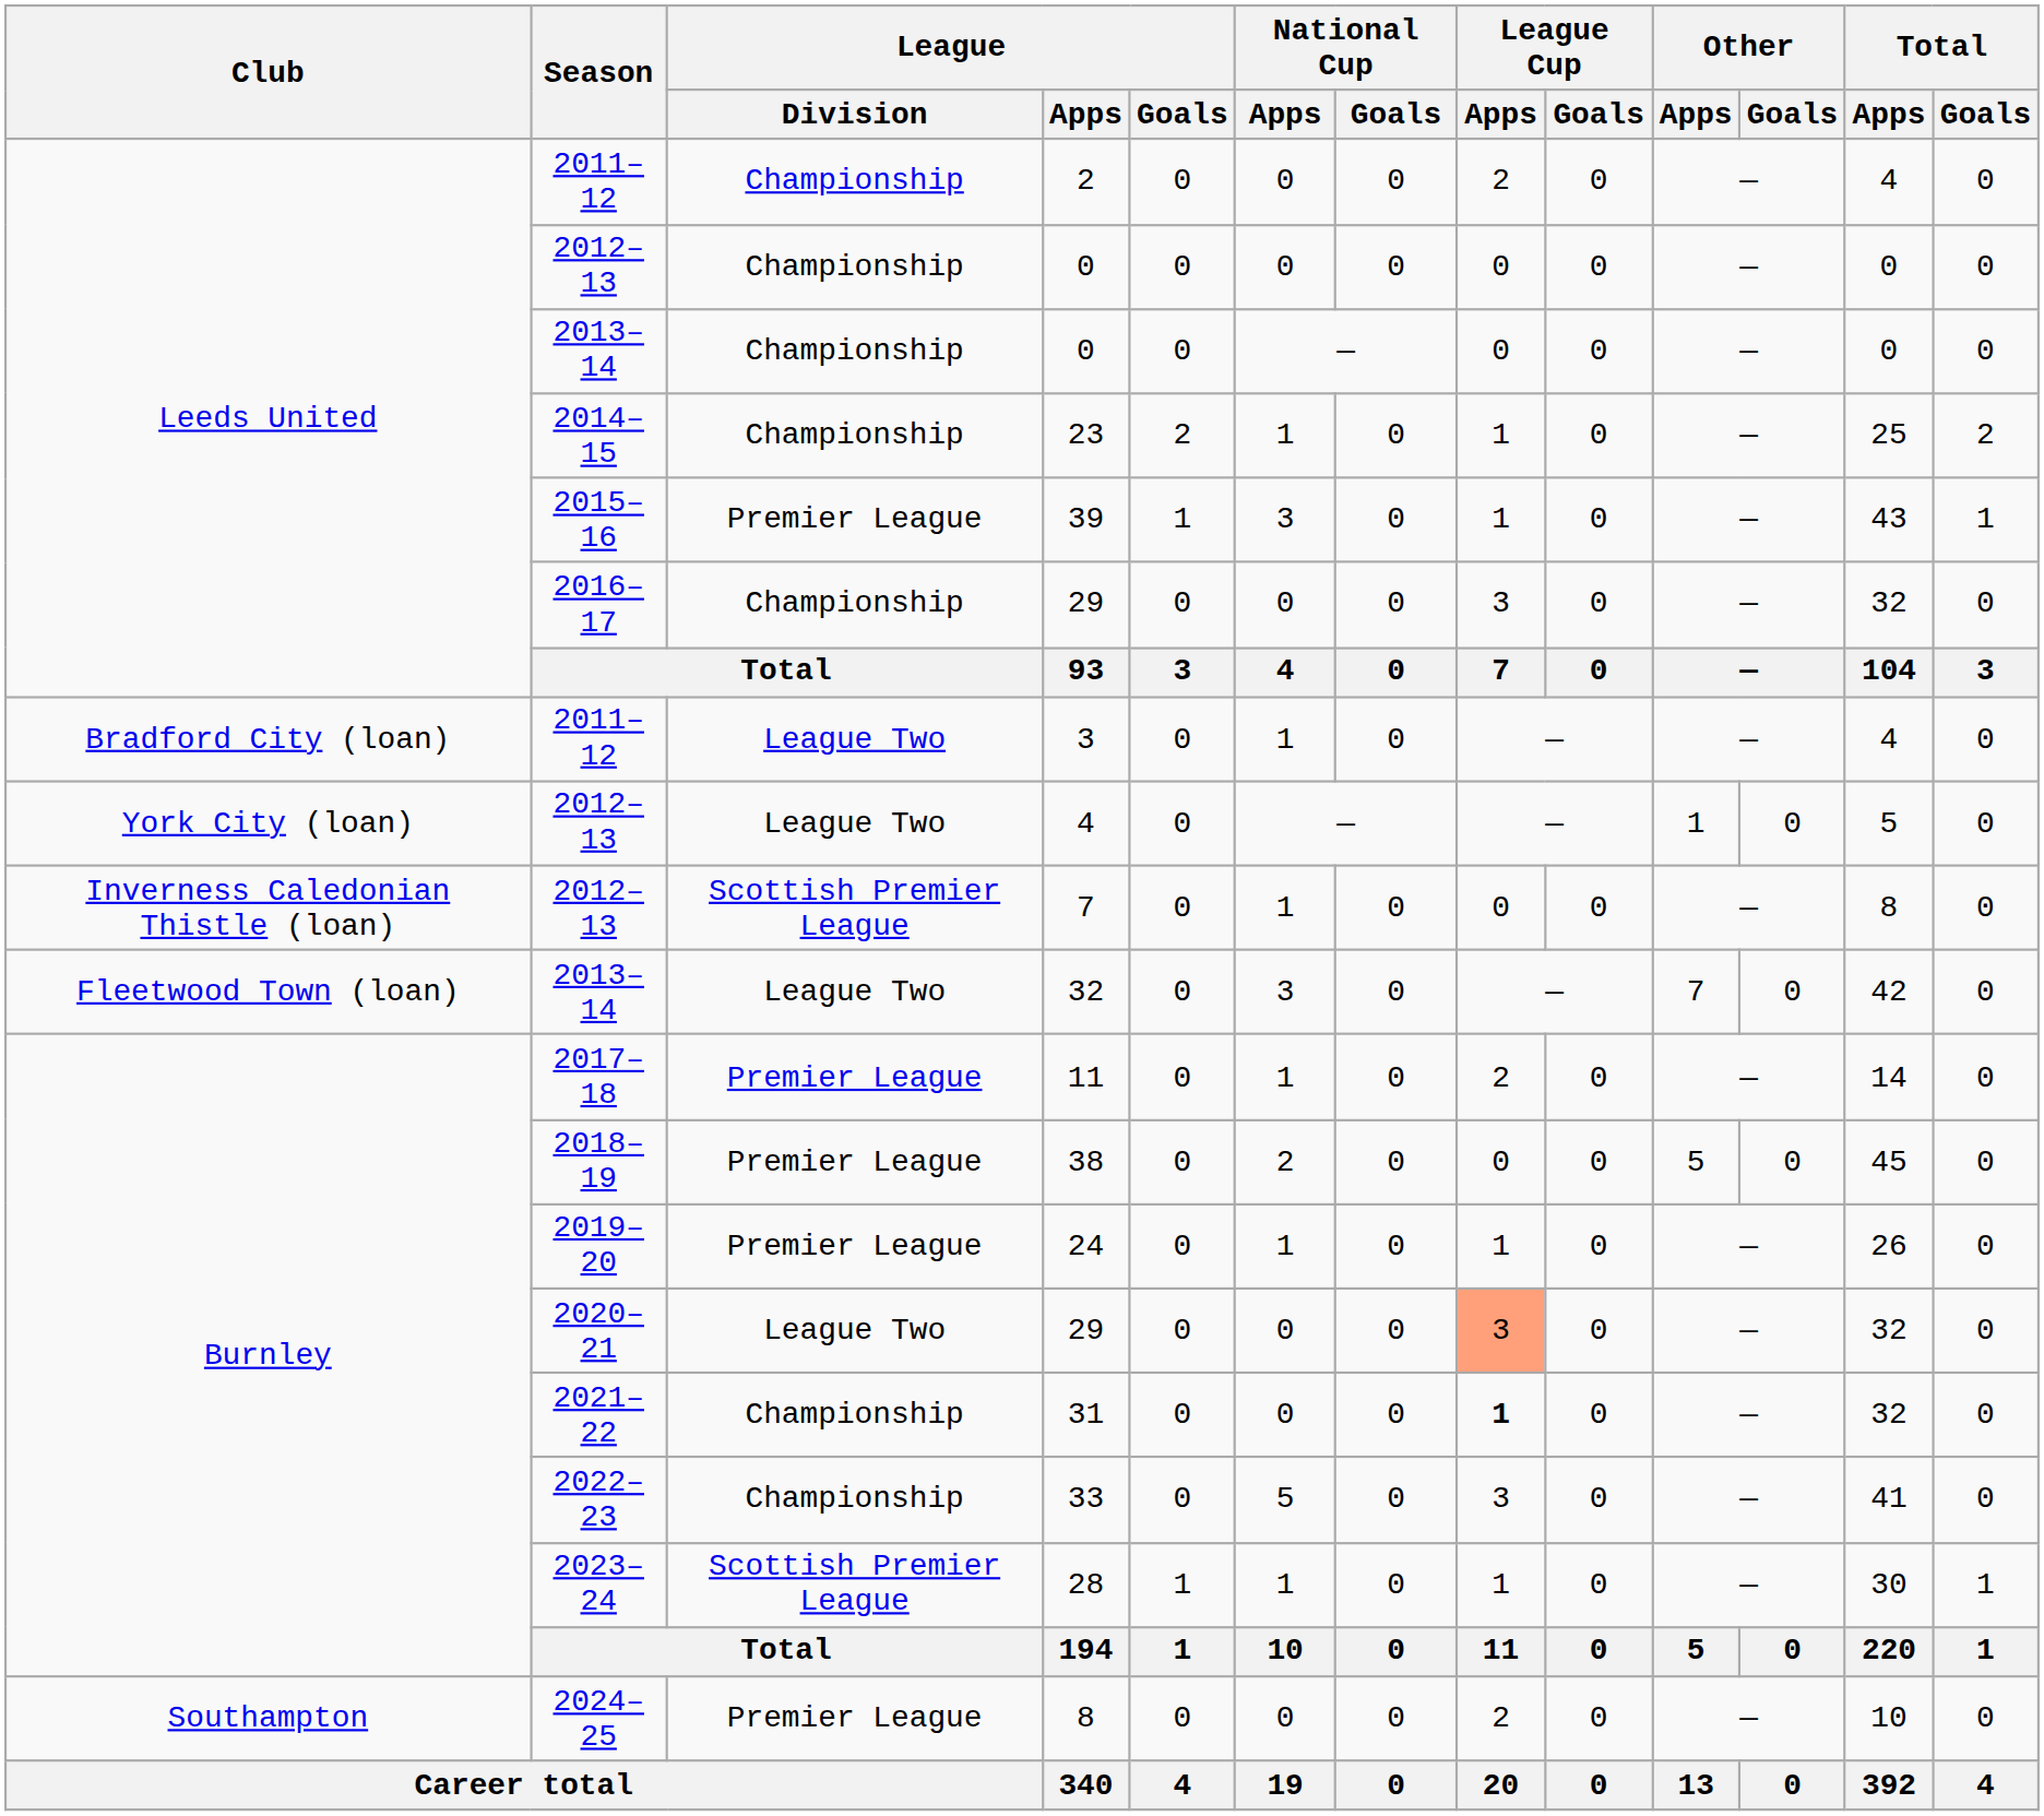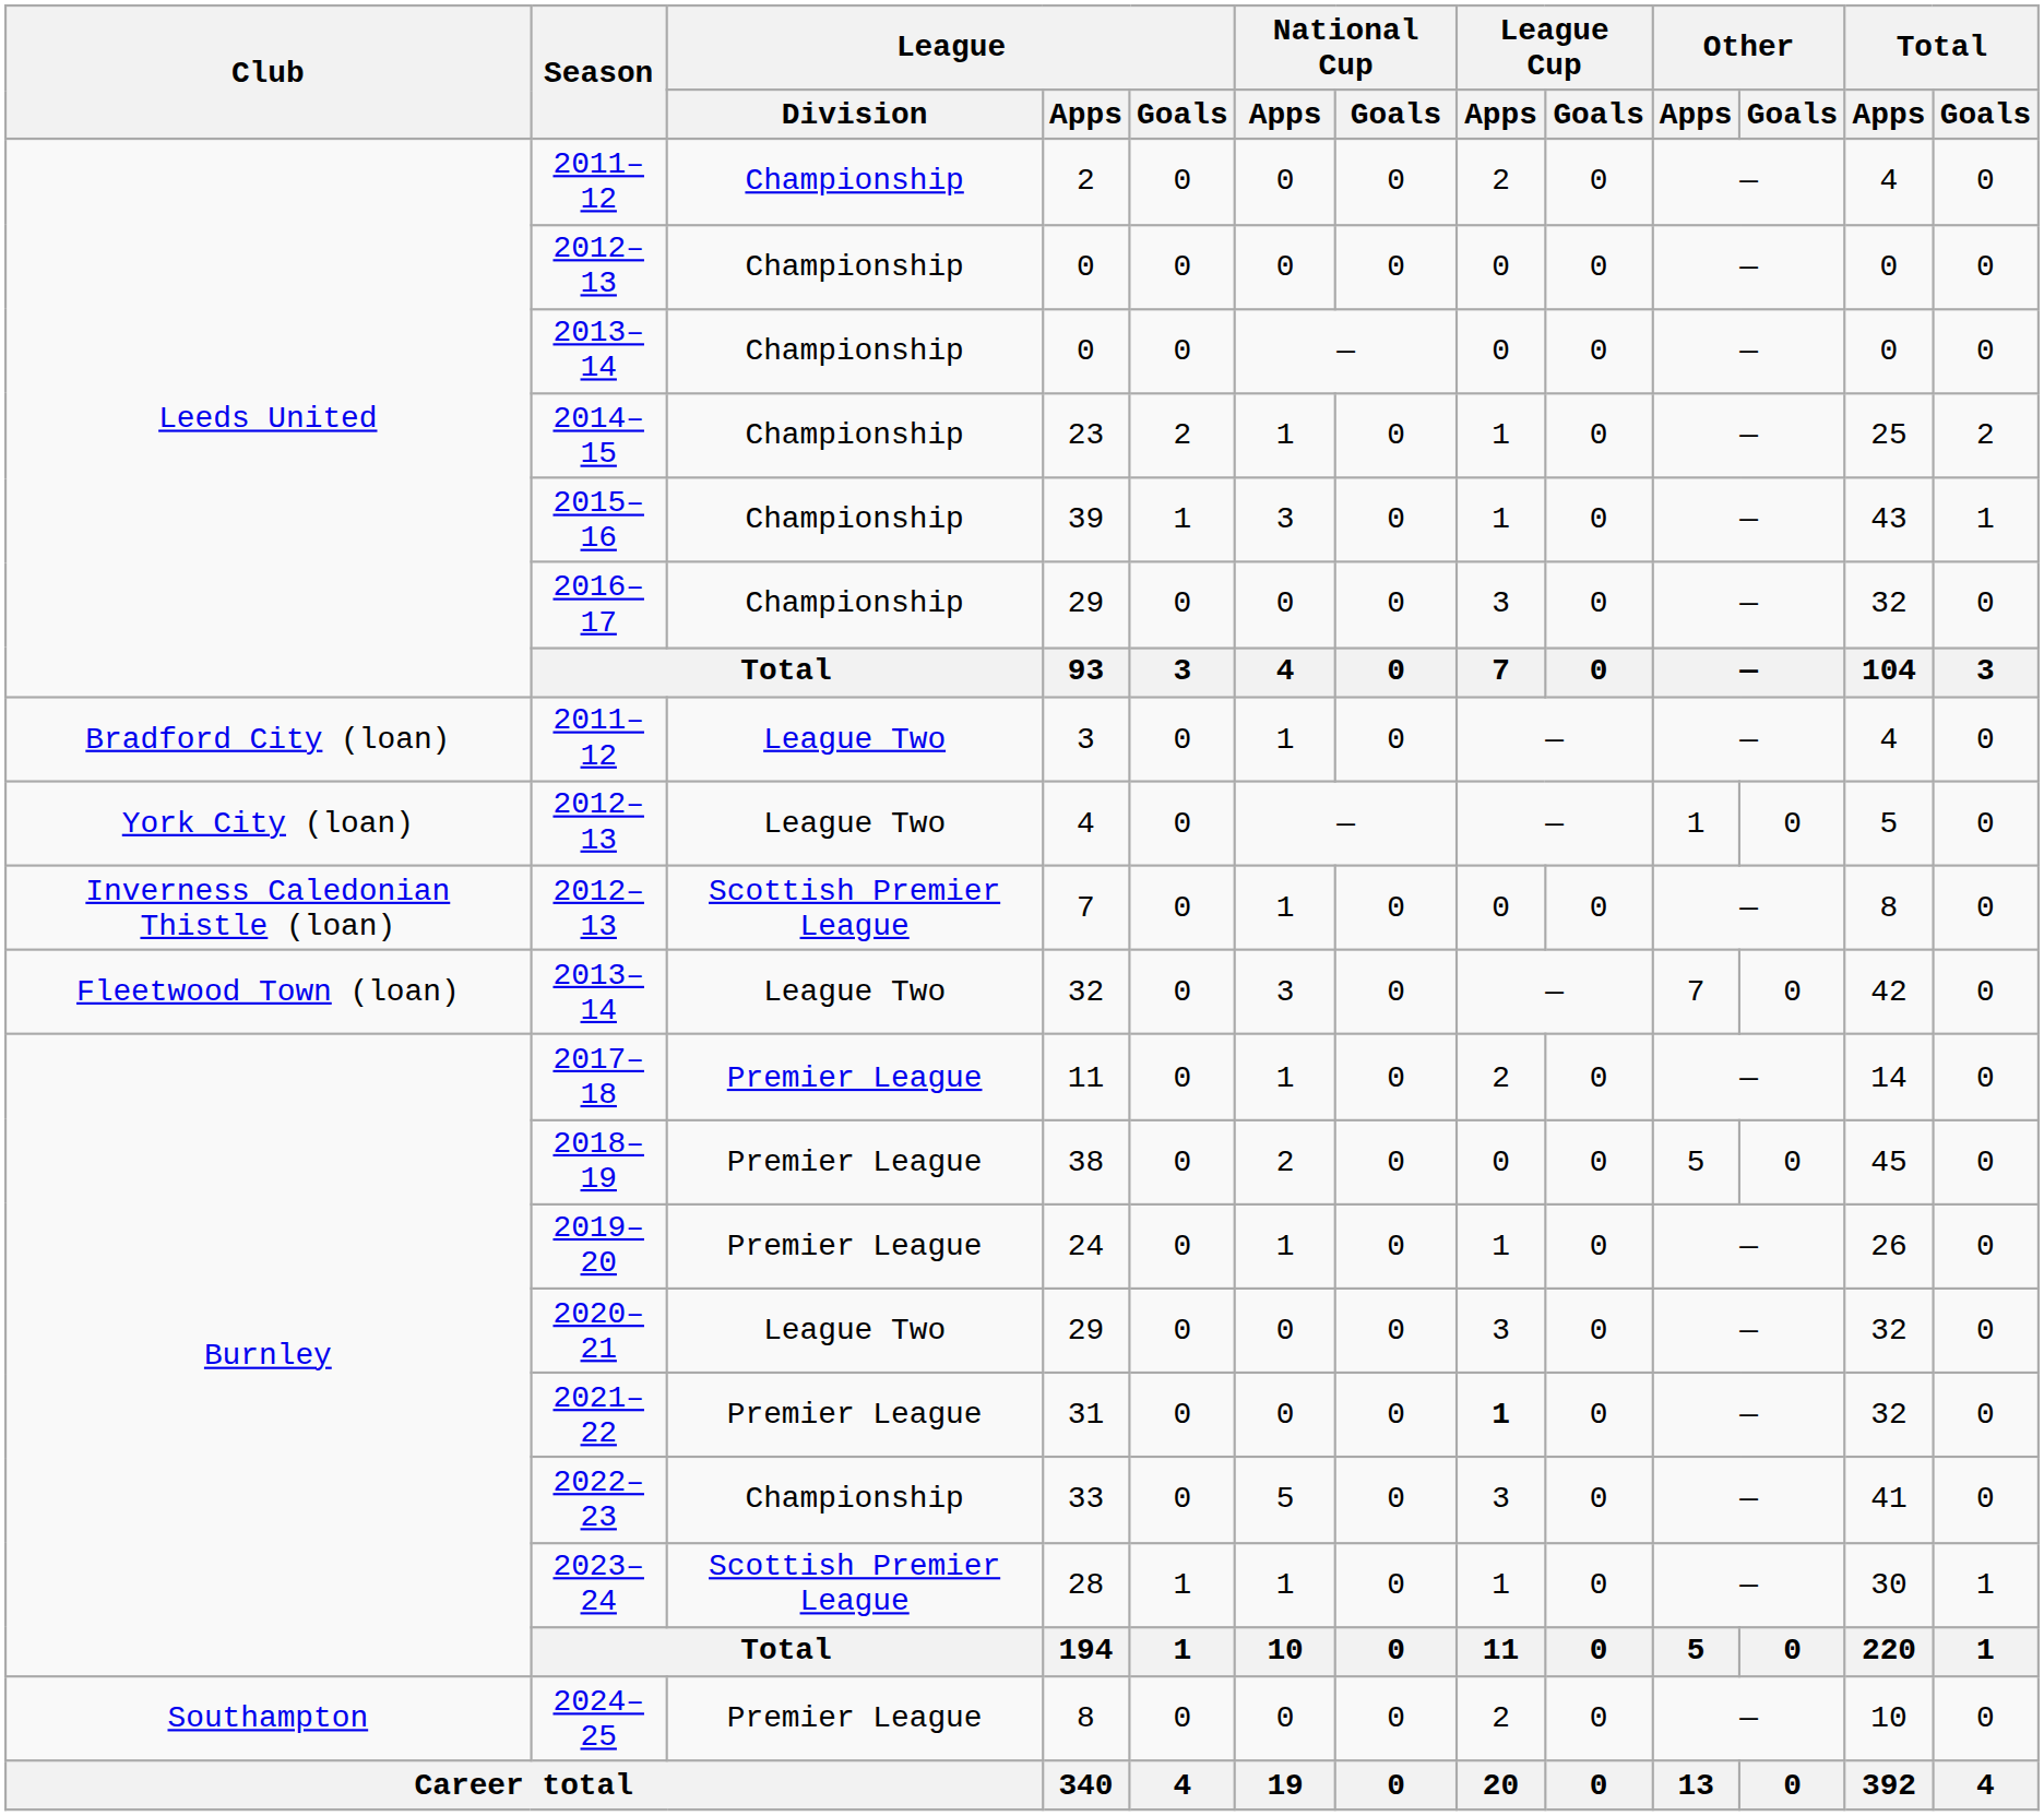 <table class="wikitable" style="text-align: center;">
 <tr>
 <th rowspan="2">Club</th>
 <th rowspan="2">Season</th>
 <th colspan="3">League</th>
 <th colspan="2">National Cup</th>
 <th colspan="2">League Cup</th>
 <th colspan="2">Other</th>
 <th colspan="2">Total</th>
 </tr>
 <tr>
 <th>Division</th>
 <th>Apps</th>
 <th>Goals</th>
 <th>Apps</th>
 <th>Goals</th>
 <th>Apps</th>
 <th>Goals</th>
 <th>Apps</th>
 <th>Goals</th>
 <th>Apps</th>
 <th>Goals</th>
 </tr>
 <tr>
 <td rowspan="7"><a href='#'>Leeds United</a></td>
 <td><a href='#'>2011–12</a></td>
 <td><a href='#'>Championship</a></td>
 <td>2</td>
 <td>0</td>
 <td>0</td>
 <td>0</td>
 <td>2</td>
 <td>0</td>
 <td colspan="2">—</td>
 <td>4</td>
 <td>0</td>
 </tr>
 <tr>
 <td><a href='#'>2012–13</a></td>
 <td>Championship</td>
 <td>0</td>
 <td>0</td>
 <td>0</td>
 <td>0</td>
 <td>0</td>
 <td>0</td>
 <td colspan="2">—</td>
 <td>0</td>
 <td>0</td>
 </tr>
 <tr>
 <td><a href='#'>2013–14</a></td>
 <td>Championship</td>
 <td>0</td>
 <td>0</td>
 <td colspan="2">—</td>
 <td>0</td>
 <td>0</td>
 <td colspan="2">—</td>
 <td>0</td>
 <td>0</td>
 </tr>
 <tr>
 <td><a href='#'>2014–15</a></td>
 <td>Championship</td>
 <td>23</td>
 <td>2</td>
 <td>1</td>
 <td>0</td>
 <td>1</td>
 <td>0</td>
 <td colspan="2">—</td>
 <td>25</td>
 <td>2</td>
 </tr>
 <tr>
 <td><a href='#'>2015–16</a></td>
-<td>Premier League</td>
+<td>Championship</td>
 <td>39</td>
 <td>1</td>
 <td>3</td>
 <td>0</td>
 <td>1</td>
 <td>0</td>
 <td colspan="2">—</td>
 <td>43</td>
 <td>1</td>
 </tr>
 <tr>
 <td><a href='#'>2016–17</a></td>
 <td>Championship</td>
 <td>29</td>
 <td>0</td>
 <td>0</td>
 <td>0</td>
 <td>3</td>
 <td>0</td>
 <td colspan="2">—</td>
 <td>32</td>
 <td>0</td>
 </tr>
 <tr>
 <th colspan="2">Total</th>
 <th>93</th>
 <th>3</th>
 <th>4</th>
 <th>0</th>
 <th>7</th>
 <th>0</th>
 <th colspan="2">—</th>
 <th>104</th>
 <th>3</th>
 </tr>
 <tr>
 <td><a href='#'>Bradford City</a> (loan)</td>
 <td><a href='#'>2011–12</a></td>
 <td><a href='#'>League Two</a></td>
 <td>3</td>
 <td>0</td>
 <td>1</td>
 <td>0</td>
 <td colspan="2">—</td>
 <td colspan="2">—</td>
 <td>4</td>
 <td>0</td>
 </tr>
 <tr>
 <td><a href='#'>York City</a> (loan)</td>
 <td><a href='#'>2012–13</a></td>
 <td>League Two</td>
 <td>4</td>
 <td>0</td>
 <td colspan="2">—</td>
 <td colspan="2">—</td>
 <td>1</td>
 <td>0</td>
 <td>5</td>
 <td>0</td>
 </tr>
 <tr>
 <td><a href='#'>Inverness Caledonian Thistle</a> (loan)</td>
 <td><a href='#'>2012–13</a></td>
 <td><a href='#'>Scottish Premier League</a></td>
 <td>7</td>
 <td>0</td>
 <td>1</td>
 <td>0</td>
 <td>0</td>
 <td>0</td>
 <td colspan="2">—</td>
 <td>8</td>
 <td>0</td>
 </tr>
 <tr>
 <td><a href='#'>Fleetwood Town</a> (loan)</td>
 <td><a href='#'>2013–14</a></td>
 <td>League Two</td>
 <td>32</td>
 <td>0</td>
 <td>3</td>
 <td>0</td>
 <td colspan="2">—</td>
 <td>7</td>
 <td>0</td>
 <td>42</td>
 <td>0</td>
 </tr>
 <tr>
 <td rowspan="8"><a href='#'>Burnley</a></td>
 <td><a href='#'>2017–18</a></td>
 <td><a href='#'>Premier League</a></td>
 <td>11</td>
 <td>0</td>
 <td>1</td>
 <td>0</td>
 <td>2</td>
 <td>0</td>
 <td colspan="2">—</td>
 <td>14</td>
 <td>0</td>
 </tr>
 <tr>
 <td><a href='#'>2018–19</a></td>
 <td>Premier League</td>
 <td>38</td>
 <td>0</td>
 <td>2</td>
 <td>0</td>
 <td>0</td>
 <td>0</td>
 <td>5</td>
 <td>0</td>
 <td>45</td>
 <td>0</td>
 </tr>
 <tr>
 <td><a href='#'>2019–20</a></td>
 <td>Premier League</td>
 <td>24</td>
 <td>0</td>
 <td>1</td>
 <td>0</td>
 <td>1</td>
 <td>0</td>
 <td colspan="2">—</td>
 <td>26</td>
 <td>0</td>
 </tr>
 <tr>
 <td><a href='#'>2020–21</a></td>
 <td>League Two</td>
 <td>29</td>
 <td>0</td>
 <td>0</td>
 <td>0</td>
-<td style="background: lightsalmon;">3</td>
+<td>3</td>
 <td>0</td>
 <td colspan="2">—</td>
 <td>32</td>
 <td>0</td>
 </tr>
 <tr>
 <td><a href='#'>2021–22</a></td>
-<td>Championship</td>
+<td>Premier League</td>
 <td>31</td>
 <td>0</td>
 <td>0</td>
 <td>0</td>
 <td><strong>1</strong></td>
 <td>0</td>
 <td colspan="2">—</td>
 <td>32</td>
 <td>0</td>
 </tr>
 <tr>
 <td><a href='#'>2022–23</a></td>
 <td>Championship</td>
 <td>33</td>
 <td>0</td>
 <td>5</td>
 <td>0</td>
 <td>3</td>
 <td>0</td>
 <td colspan="2">—</td>
 <td>41</td>
 <td>0</td>
 </tr>
 <tr>
 <td><a href='#'>2023–24</a></td>
 <td><a href='#'>Scottish Premier League</a></td>
 <td>28</td>
 <td>1</td>
 <td>1</td>
 <td>0</td>
 <td>1</td>
 <td>0</td>
 <td colspan="2">—</td>
 <td>30</td>
 <td>1</td>
 </tr>
 <tr>
 <th colspan="2">Total</th>
 <th>194</th>
 <th>1</th>
 <th>10</th>
 <th>0</th>
 <th>11</th>
 <th>0</th>
 <th>5</th>
 <th>0</th>
 <th>220</th>
 <th>1</th>
 </tr>
 <tr>
 <td><a href='#'>Southampton</a></td>
 <td><a href='#'>2024–25</a></td>
 <td>Premier League</td>
 <td>8</td>
 <td>0</td>
 <td>0</td>
 <td>0</td>
 <td>2</td>
 <td>0</td>
 <td colspan="2">—</td>
 <td>10</td>
 <td>0</td>
 </tr>
 <tr>
 <th colspan="3">Career total</th>
 <th>340</th>
 <th>4</th>
 <th>19</th>
 <th>0</th>
 <th>20</th>
 <th>0</th>
 <th>13</th>
 <th>0</th>
 <th>392</th>
 <th>4</th>
 </tr>
 </table>
